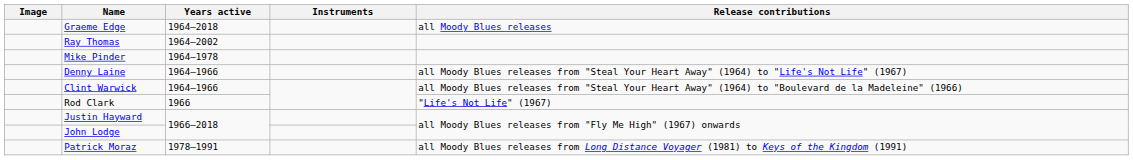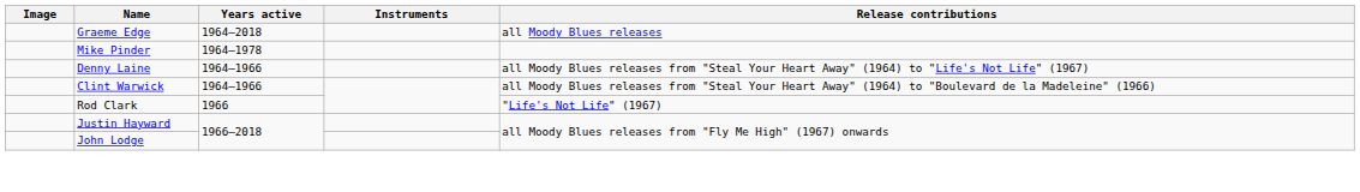 <table class="wikitable" border="1" width=100%>
 <tr>
 <th width="75">Image</th>
 <th width="140">Name</th>
 <th width="140">Years active</th>
 <th width="200">Instruments</th>
 <th>Release contributions</th>
 </tr>
 <tr>
 <td></td>
 <td><a href='#'>Graeme Edge</a></td>
 <td>1964–2018 </td>
 <td></td>
 <td>all <a href='#'>Moody Blues releases</a></td>
-</tr>
-<tr>
-<td></td>
-<td><a href='#'>Ray Thomas</a></td>
-<td>1964–2002 </td>
-<td></td>
-<td></td>
 </tr>
 <tr>
 <td></td>
 <td><a href='#'>Mike Pinder</a></td>
 <td>1964–1978 </td>
 <td></td>
 <td></td>
 </tr>
 <tr>
 <td></td>
 <td><a href='#'>Denny Laine</a></td>
 <td>1964–1966 </td>
 <td></td>
 <td>all Moody Blues releases from "Steal Your Heart Away" (1964) to "<a href='#'>Life's Not Life</a>" (1967)</td>
 </tr>
 <tr>
 <td></td>
 <td><a href='#'>Clint Warwick</a></td>
 <td>1964–1966 </td>
 <td rowspan="2"></td>
 <td>all Moody Blues releases from "Steal Your Heart Away" (1964) to "Boulevard de la Madeleine" (1966)</td>
 </tr>
 <tr>
 <td></td>
 <td>Rod Clark</td>
 <td>1966 </td>
 <td>"<a href='#'>Life's Not Life</a>" (1967)</td>
 </tr>
 <tr>
 <td></td>
 <td><a href='#'>Justin Hayward</a></td>
 <td rowspan="2">1966–2018</td>
 <td></td>
 <td rowspan="2">all Moody Blues releases from "Fly Me High" (1967) onwards</td>
 </tr>
 <tr>
 <td></td>
 <td><a href='#'>John Lodge</a></td>
 <td></td>
 </tr>
-<tr>
-<td></td>
-<td><a href='#'>Patrick Moraz</a></td>
-<td>1978–1991</td>
-<td></td>
-<td>all Moody Blues releases from <em><a href='#'>Long Distance Voyager</a></em> (1981) to <em><a href='#'>Keys of the Kingdom</a></em> (1991)</td>
-</tr>
 </table>
